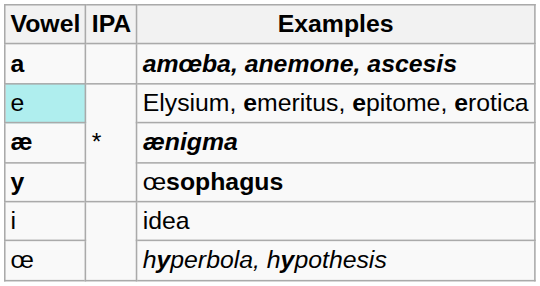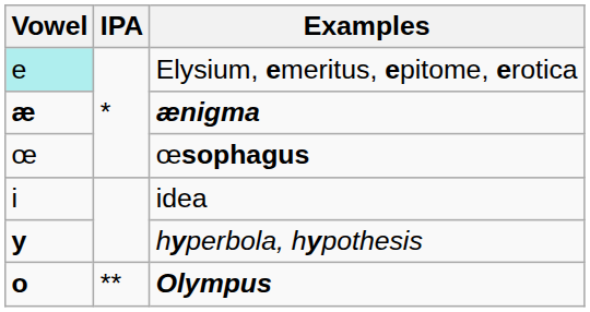 <table class="wikitable">
 <tr>
 <th>Vowel</th>
 <th>IPA</th>
 <th>Examples</th>
-</tr>
-<tr>
-<td><strong>a</strong></td>
-<td></td>
-<td><strong><em>a<strong>mœba, </strong>a<strong>nemone, </strong>a<strong>scesis<em></td>
 </tr>
 <tr>
 <td style="background: paleturquoise;"></strong>e<strong></td>
 <td rowspan=3>*</td>
 <td></em></strong>E</strong>lysium, <strong>e</strong>meritus, <strong>e</strong>pitome, <strong>e</strong>rotica</em></td>
 </tr>
 <tr>
 <td><strong>æ</strong></td>
 <td><strong><em>æ<strong>nigma<em></td>
 </tr>
 <tr>
-<td><strong>y</strong></td>
+<td></strong>œ<strong></td>
 <td></em> </strong>œ<strong>sophagus<em></td>
 </tr>
 <tr>
 <td></strong>i<strong></td>
 <td rowspan=2></td>
 <td></em></strong>i</strong>dea</em></td>
 </tr>
 <tr>
-<td></strong>œ<strong></td>
+<td><strong>y</strong></td>
 <td><em>h<strong>y</strong>perbola, h<strong>y</strong>pothesis</em></td>
 </tr>
+<tr>
+<td><strong>o</strong></td>
+<td>**</td>
+<td><strong><em>O<strong>lympus<em></td>
+</tr>
 </table>
